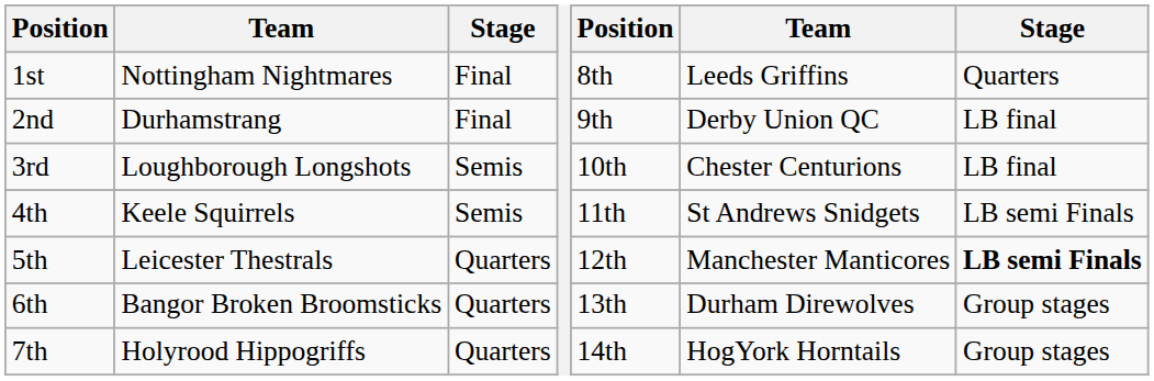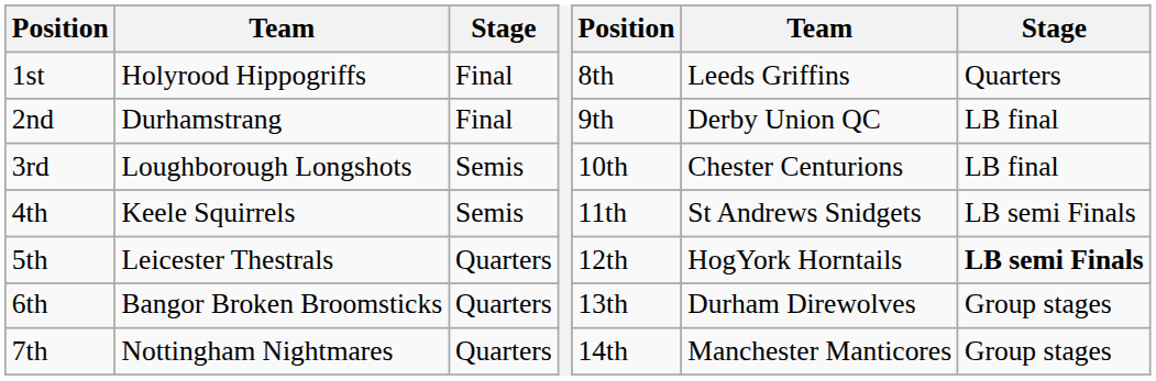 <table class="wikitable" style="font-size:90%;border: none;">
 <tr>
 <th>Position</th>
 <th>Team</th>
 <th>Stage</th>
 <th rowspan="8" style="border: none;"></th>
 <th>Position</th>
 <th>Team</th>
 <th>Stage</th>
 </tr>
 <tr>
 <td>1st</td>
-<td>Nottingham Nightmares</td>
+<td>Holyrood Hippogriffs</td>
 <td>Final</td>
 <td>8th</td>
 <td>Leeds Griffins</td>
 <td>Quarters</td>
 </tr>
 <tr>
 <td>2nd</td>
 <td>Durhamstrang</td>
 <td>Final</td>
 <td>9th</td>
 <td>Derby Union QC</td>
 <td>LB final</td>
 </tr>
 <tr>
 <td>3rd</td>
 <td>Loughborough Longshots</td>
 <td>Semis</td>
 <td>10th</td>
 <td>Chester Centurions</td>
 <td>LB final</td>
 </tr>
 <tr>
 <td>4th</td>
 <td>Keele Squirrels</td>
 <td>Semis</td>
 <td>11th</td>
 <td>St Andrews Snidgets</td>
 <td>LB semi Finals</td>
 </tr>
 <tr>
 <td>5th</td>
 <td>Leicester Thestrals</td>
 <td>Quarters</td>
 <td>12th</td>
-<td>Manchester Manticores</td>
+<td>HogYork Horntails</td>
 <td><strong>LB semi Finals</strong></td>
 </tr>
 <tr>
 <td>6th</td>
 <td>Bangor Broken Broomsticks</td>
 <td>Quarters</td>
 <td>13th</td>
 <td>Durham Direwolves</td>
 <td>Group stages</td>
 </tr>
 <tr>
 <td>7th</td>
-<td>Holyrood Hippogriffs</td>
+<td>Nottingham Nightmares</td>
 <td>Quarters</td>
 <td>14th</td>
-<td>HogYork Horntails</td>
+<td>Manchester Manticores</td>
 <td>Group stages</td>
 </tr>
 </table>
